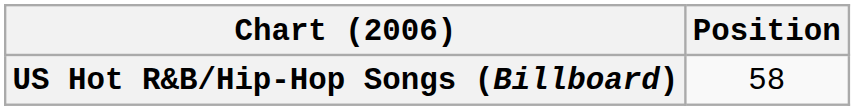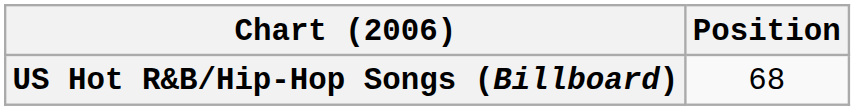 <table class="wikitable plainrowheaders" style="text-align:center">
 <tr>
 <th scope="col">Chart (2006)</th>
 <th scope="col">Position</th>
 </tr>
 <tr>
 <th scope="row">US Hot R&B/Hip-Hop Songs (<em>Billboard</em>)</th>
-<td>58</td>
+<td>68</td>
 </tr>
 </table>
